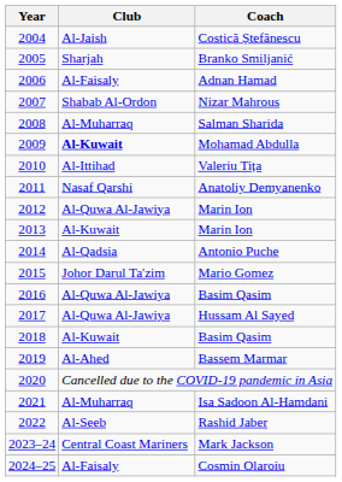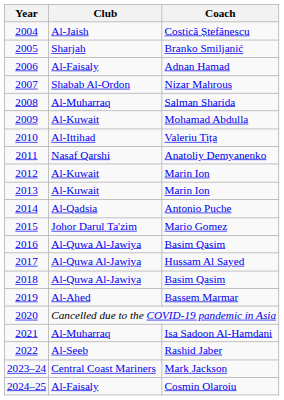 <table class="wikitable">
 <tr>
 <th>Year</th>
 <th>Club</th>
 <th>Coach</th>
 </tr>
 <tr>
 <td align=center><a href='#'>2004</a></td>
 <td> <a href='#'>Al-Jaish</a></td>
 <td> <a href='#'>Costică Ștefănescu</a></td>
 </tr>
 <tr>
 <td align=center><a href='#'>2005</a></td>
 <td> <a href='#'>Sharjah</a></td>
 <td> <a href='#'>Branko Smiljanić</a></td>
 </tr>
 <tr>
 <td align=center><a href='#'>2006</a></td>
 <td> <a href='#'>Al-Faisaly</a></td>
 <td> <a href='#'>Adnan Hamad</a></td>
 </tr>
 <tr>
 <td align=center><a href='#'>2007</a></td>
 <td> <a href='#'>Shabab Al-Ordon</a></td>
 <td> <a href='#'>Nizar Mahrous</a></td>
 </tr>
 <tr>
 <td align=center><a href='#'>2008</a></td>
 <td> <a href='#'>Al-Muharraq</a></td>
 <td> <a href='#'>Salman Sharida</a></td>
 </tr>
 <tr>
 <td align=center><a href='#'>2009</a></td>
-<td><strong> <a href='#'>Al-Kuwait</a></strong></td>
+<td> <a href='#'>Al-Kuwait</a></td>
 <td> <a href='#'>Mohamad Abdulla</a></td>
 </tr>
 <tr>
 <td align=center><a href='#'>2010</a></td>
 <td> <a href='#'>Al-Ittihad</a></td>
 <td> <a href='#'>Valeriu Tița</a></td>
 </tr>
 <tr>
 <td align=center><a href='#'>2011</a></td>
 <td> <a href='#'>Nasaf Qarshi</a></td>
 <td> <a href='#'>Anatoliy Demyanenko</a></td>
 </tr>
 <tr>
 <td align=center><a href='#'>2012</a></td>
-<td> <a href='#'>Al-Quwa Al-Jawiya</a></td>
+<td> <a href='#'>Al-Kuwait</a></td>
 <td> <a href='#'>Marin Ion</a></td>
 </tr>
 <tr>
 <td align=center><a href='#'>2013</a></td>
 <td> <a href='#'>Al-Kuwait</a></td>
 <td> <a href='#'>Marin Ion</a></td>
 </tr>
 <tr>
 <td align=center><a href='#'>2014</a></td>
 <td> <a href='#'>Al-Qadsia</a></td>
 <td> <a href='#'>Antonio Puche</a></td>
 </tr>
 <tr>
 <td align=center><a href='#'>2015</a></td>
 <td> <a href='#'>Johor Darul Ta'zim</a></td>
 <td> <a href='#'>Mario Gomez</a></td>
 </tr>
 <tr>
 <td align=center><a href='#'>2016</a></td>
 <td> <a href='#'>Al-Quwa Al-Jawiya</a></td>
 <td> <a href='#'>Basim Qasim</a></td>
 </tr>
 <tr>
 <td align=center><a href='#'>2017</a></td>
 <td> <a href='#'>Al-Quwa Al-Jawiya</a></td>
 <td> <a href='#'>Hussam Al Sayed</a></td>
 </tr>
 <tr>
 <td align=center><a href='#'>2018</a></td>
-<td> <a href='#'>Al-Kuwait</a></td>
+<td> <a href='#'>Al-Quwa Al-Jawiya</a></td>
 <td> <a href='#'>Basim Qasim</a></td>
 </tr>
 <tr>
 <td align=center><a href='#'>2019</a></td>
 <td> <a href='#'>Al-Ahed</a></td>
 <td> <a href='#'>Bassem Marmar</a></td>
 </tr>
 <tr>
 <td align=center><a href='#'>2020</a></td>
 <td colspan=2 align="center"><em>Cancelled due to the <a href='#'>COVID-19 pandemic in Asia</a></em></td>
 </tr>
 <tr>
 <td align=center><a href='#'>2021</a></td>
 <td> <a href='#'>Al-Muharraq</a></td>
 <td> <a href='#'>Isa Sadoon Al-Hamdani</a></td>
 </tr>
 <tr>
 <td align=center><a href='#'>2022</a></td>
 <td> <a href='#'>Al-Seeb</a></td>
 <td> <a href='#'>Rashid Jaber</a></td>
 </tr>
 <tr>
 <td align=center><a href='#'>2023–24</a></td>
 <td> <a href='#'>Central Coast Mariners</a></td>
 <td> <a href='#'>Mark Jackson</a></td>
 </tr>
 <tr>
 <td align=center><a href='#'>2024–25</a></td>
 <td> <a href='#'>Al-Faisaly</a></td>
 <td> <a href='#'>Cosmin Olaroiu</a></td>
 </tr>
 </table>
